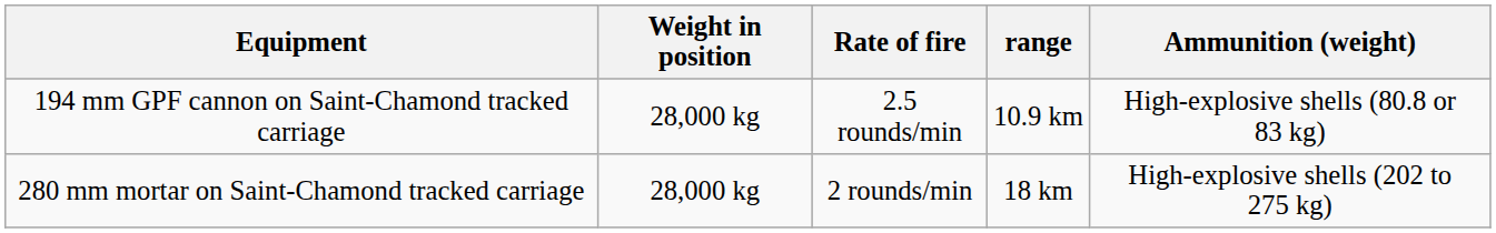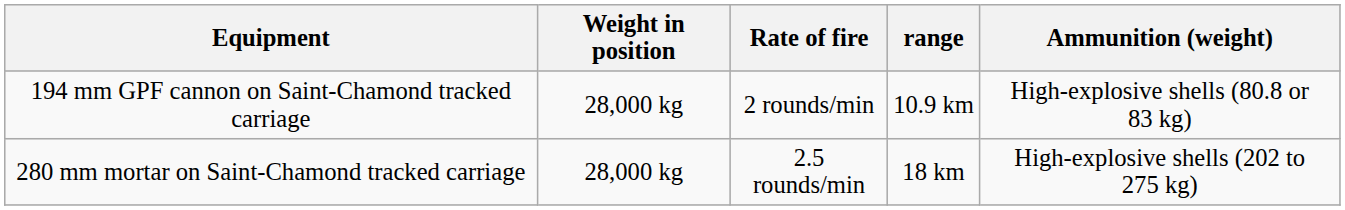 <table class="wikitable sortable center" style="text-align:center;">
 <tr>
 <th>Equipment</th>
 <th>Weight in position</th>
 <th>Rate of fire</th>
 <th> range</th>
 <th>Ammunition (weight)</th>
 </tr>
 <tr>
 <td>194 mm GPF cannon on Saint-Chamond tracked carriage</td>
 <td>28,000 kg</td>
-<td>2.5 rounds/min</td>
+<td>2 rounds/min</td>
 <td>10.9 km</td>
 <td>High-explosive shells (80.8 or 83 kg)</td>
 </tr>
 <tr>
 <td>280 mm mortar on Saint-Chamond tracked carriage</td>
 <td>28,000 kg</td>
-<td>2 rounds/min</td>
+<td>2.5 rounds/min</td>
 <td>18 km</td>
 <td>High-explosive shells (202 to 275 kg)</td>
 </tr>
 </table>
